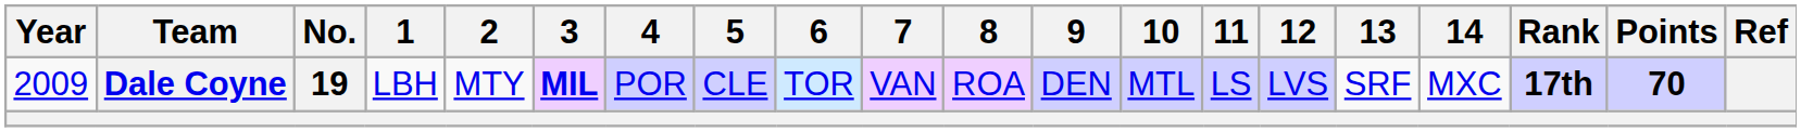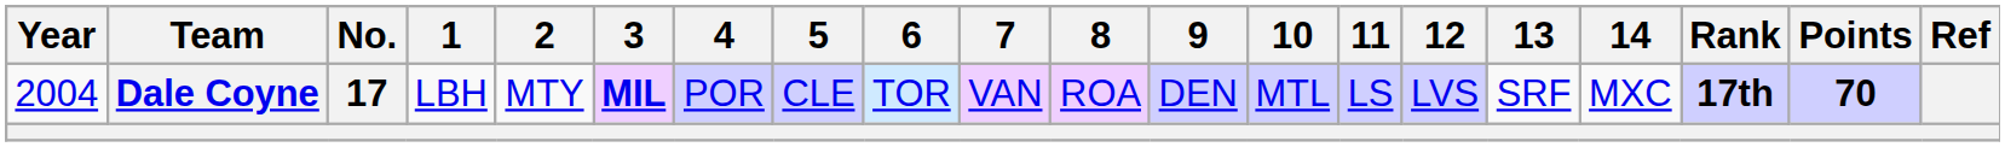 <table class="wikitable" style="text-align:center; font-size:85%">
 <tr>
 <th>Year</th>
 <th>Team</th>
 <th>No.</th>
 <th>1</th>
 <th>2</th>
 <th>3</th>
 <th>4</th>
 <th>5</th>
 <th>6</th>
 <th>7</th>
 <th>8</th>
 <th>9</th>
 <th>10</th>
 <th>11</th>
 <th>12</th>
 <th>13</th>
 <th>14</th>
 <th>Rank</th>
 <th>Points</th>
 <th>Ref</th>
 </tr>
 <tr>
-<td><a href='#'>2009</a></td>
+<td><a href='#'>2004</a></td>
 <th nowrap><a href='#'>Dale Coyne</a></th>
-<th>19</th>
+<th>17</th>
 <td><a href='#'>LBH</a></td>
 <td><a href='#'>MTY</a></td>
 <td style="background:#EFCFFF;"><strong><a href='#'>MIL</a><br></strong></td>
 <td style="background:#CFCFFF;"><a href='#'>POR</a><br></td>
 <td style="background:#CFCFFF;"><a href='#'>CLE</a><br></td>
 <td style="background:#CFEAFF;"><a href='#'>TOR</a><br></td>
 <td style="background:#EFCFFF;"><a href='#'>VAN</a><br></td>
 <td style="background:#EFCFFF;"><a href='#'>ROA</a><br></td>
 <td style="background:#CFCFFF;"><a href='#'>DEN</a><br></td>
 <td style="background:#CFCFFF;"><a href='#'>MTL</a><br></td>
 <td style="background:#CFCFFF;"><a href='#'>LS</a><br></td>
 <td style="background:#CFCFFF;"><a href='#'>LVS</a><br></td>
 <td><a href='#'>SRF</a></td>
 <td><a href='#'>MXC</a></td>
 <td style="background:#CFCFFF;"><strong>17th</strong></td>
 <td style="background:#CFCFFF;"><strong>70</strong></td>
 <th></th>
 </tr>
 <tr>
 <th colspan="20"></th>
 </tr>
 </table>
